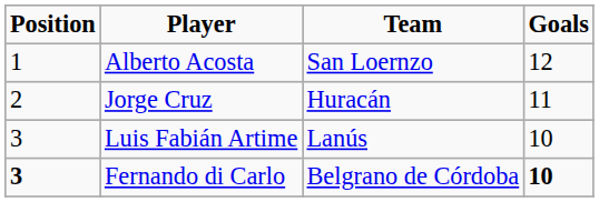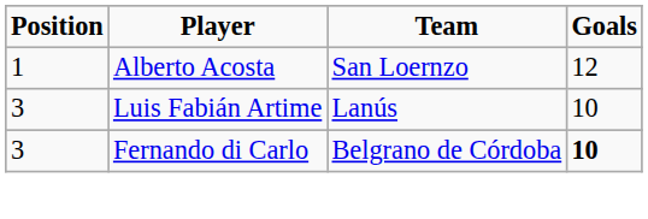 <table border="2" cellpadding="2" cellspacing="0" style="margin: 0; background: #f9f9f9; border: 1px #aaa solid; border-collapse: collapse; font-size: 85%;">
 <tr>
 <th>Position</th>
 <th>Player</th>
 <th>Team</th>
 <th>Goals</th>
 </tr>
 <tr>
 <td>1</td>
 <td><a href='#'>Alberto Acosta</a></td>
 <td><a href='#'>San Loernzo</a></td>
 <td>12</td>
 </tr>
 <tr>
-<td>2</td>
-<td><a href='#'>Jorge Cruz</a></td>
-<td><a href='#'>Huracán</a></td>
-<td>11</td>
-</tr>
-<tr>
 <td>3</td>
 <td><a href='#'>Luis Fabián Artime</a></td>
 <td><a href='#'>Lanús</a></td>
 <td>10</td>
 </tr>
 <tr>
-<td><strong>3</strong></td>
+<td>3</td>
 <td><a href='#'>Fernando di Carlo</a></td>
 <td><a href='#'>Belgrano de Córdoba</a></td>
 <td><strong>10</strong></td>
 </tr>
 </table>
